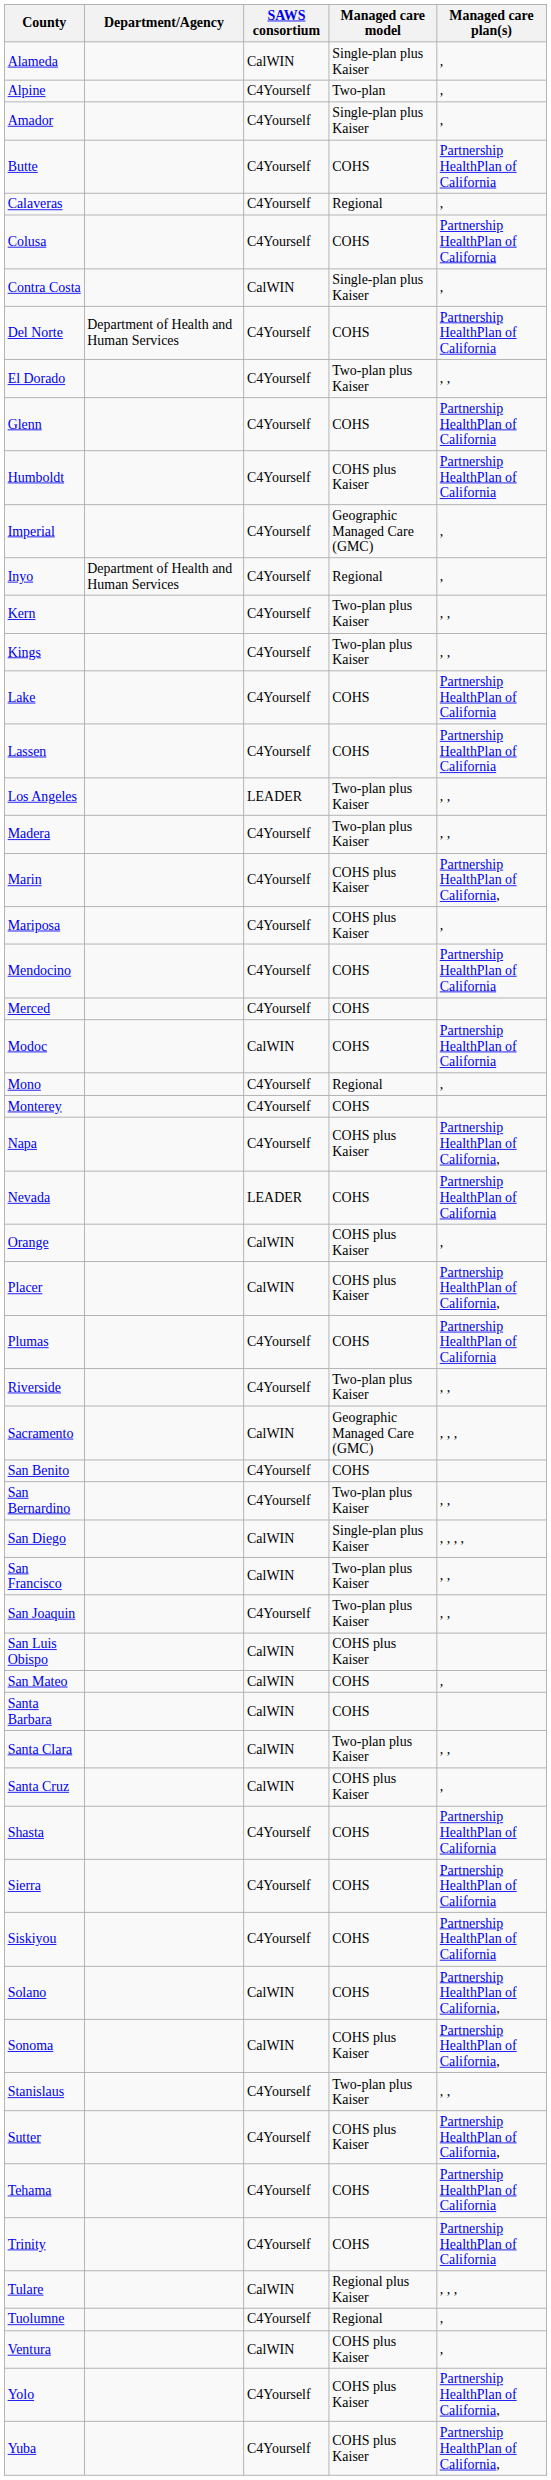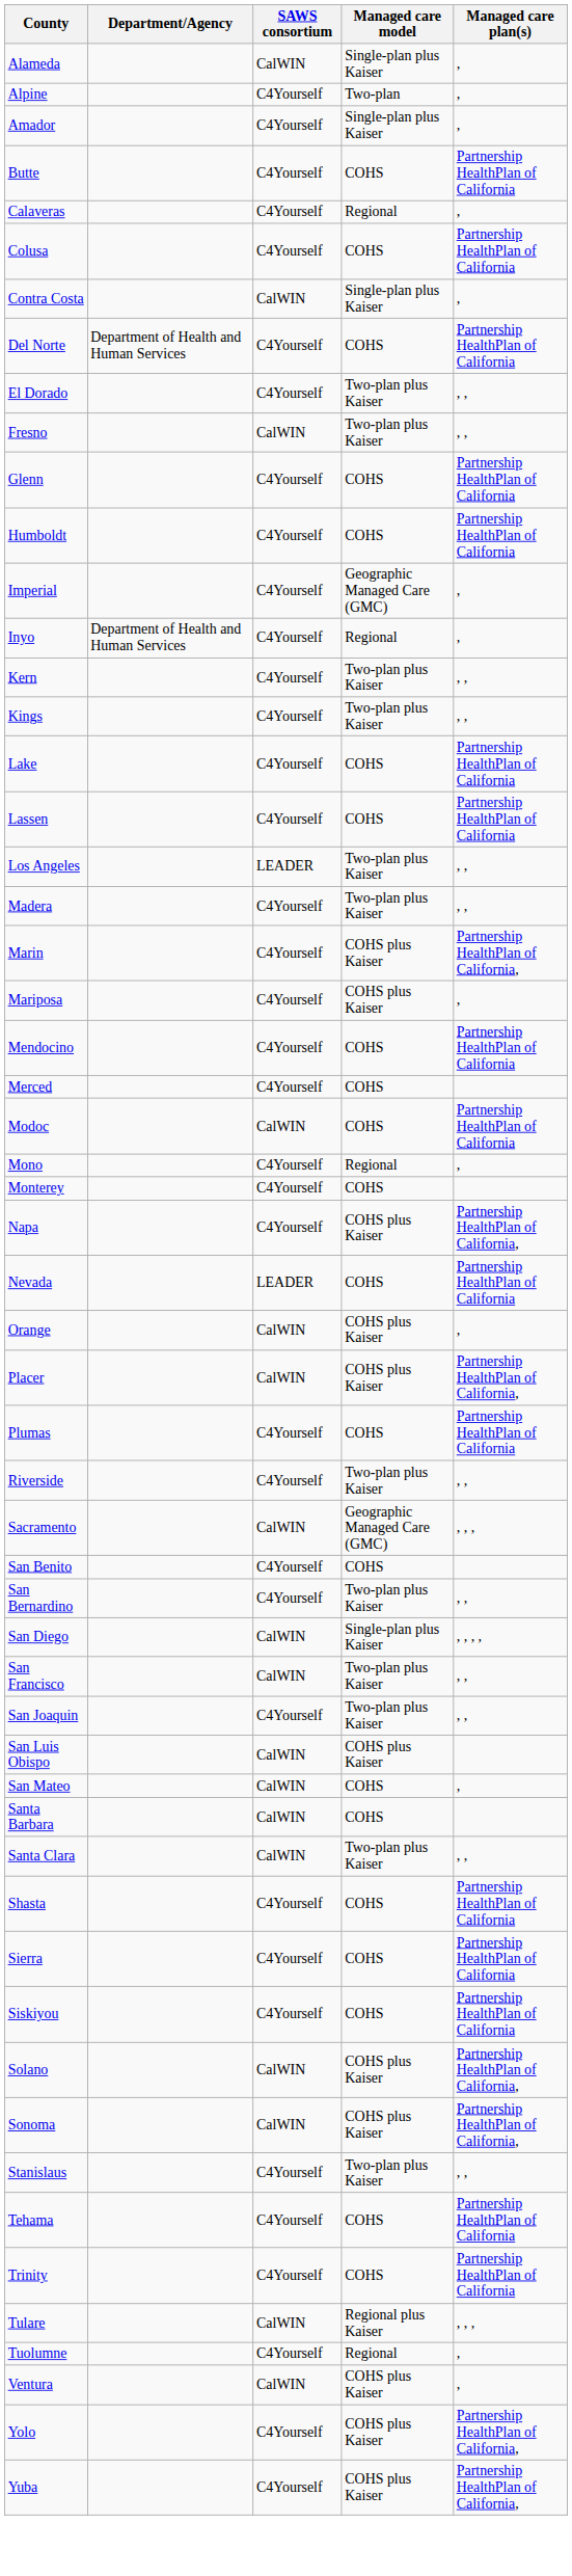 <table class="wikitable sortable collapsible collapsed" style="margin: 1em auto 1em auto;">
 <tr>
 <th>County</th>
 <th>Department/Agency</th>
 <th><a href='#'>SAWS</a> consortium</th>
 <th>Managed care model</th>
 <th>Managed care plan(s)</th>
 </tr>
 <tr>
 <td><a href='#'>Alameda</a></td>
 <td></td>
 <td>CalWIN</td>
 <td>Single-plan plus Kaiser</td>
 <td>, </td>
 </tr>
 <tr>
 <td><a href='#'>Alpine</a></td>
 <td></td>
 <td>C4Yourself</td>
 <td>Two-plan</td>
 <td>, </td>
 </tr>
 <tr>
 <td><a href='#'>Amador</a></td>
 <td></td>
 <td>C4Yourself</td>
 <td>Single-plan plus Kaiser</td>
 <td>, </td>
 </tr>
 <tr>
 <td><a href='#'>Butte</a></td>
 <td></td>
 <td>C4Yourself</td>
 <td>COHS</td>
 <td><a href='#'>Partnership HealthPlan of California</a></td>
 </tr>
 <tr>
 <td><a href='#'>Calaveras</a></td>
 <td></td>
 <td>C4Yourself</td>
 <td>Regional</td>
 <td>, </td>
 </tr>
 <tr>
 <td><a href='#'>Colusa</a></td>
 <td></td>
 <td>C4Yourself</td>
 <td>COHS</td>
 <td><a href='#'>Partnership HealthPlan of California</a></td>
 </tr>
 <tr>
 <td><a href='#'>Contra Costa</a></td>
 <td></td>
 <td>CalWIN</td>
 <td>Single-plan plus Kaiser</td>
 <td>, </td>
 </tr>
 <tr>
 <td><a href='#'>Del Norte</a></td>
 <td>Department of Health and Human Services</td>
 <td>C4Yourself</td>
 <td>COHS</td>
 <td><a href='#'>Partnership HealthPlan of California</a></td>
 </tr>
 <tr>
 <td><a href='#'>El Dorado</a></td>
 <td></td>
 <td>C4Yourself</td>
 <td>Two-plan plus Kaiser</td>
 <td>, , </td>
 </tr>
 <tr>
+<td><a href='#'>Fresno</a></td>
+<td></td>
+<td>CalWIN</td>
+<td>Two-plan plus Kaiser</td>
+<td>, ,  </td>
+</tr>
+<tr>
 <td><a href='#'>Glenn</a></td>
 <td></td>
 <td>C4Yourself</td>
 <td>COHS</td>
 <td><a href='#'>Partnership HealthPlan of California</a></td>
 </tr>
 <tr>
 <td><a href='#'>Humboldt</a></td>
 <td></td>
 <td>C4Yourself</td>
-<td>COHS plus Kaiser</td>
+<td>COHS</td>
 <td><a href='#'>Partnership HealthPlan of California</a></td>
 </tr>
 <tr>
 <td><a href='#'>Imperial</a></td>
 <td></td>
 <td>C4Yourself</td>
 <td>Geographic Managed Care (GMC)</td>
 <td>, </td>
 </tr>
 <tr>
 <td><a href='#'>Inyo</a></td>
 <td>Department of Health and Human Services</td>
 <td>C4Yourself</td>
 <td>Regional</td>
 <td>, </td>
 </tr>
 <tr>
 <td><a href='#'>Kern</a></td>
 <td></td>
 <td>C4Yourself</td>
 <td>Two-plan plus Kaiser</td>
 <td>, , </td>
 </tr>
 <tr>
 <td><a href='#'>Kings</a></td>
 <td></td>
 <td>C4Yourself</td>
 <td>Two-plan plus Kaiser</td>
 <td>, , </td>
 </tr>
 <tr>
 <td><a href='#'>Lake</a></td>
 <td></td>
 <td>C4Yourself</td>
 <td>COHS</td>
 <td><a href='#'>Partnership HealthPlan of California</a></td>
 </tr>
 <tr>
 <td><a href='#'>Lassen</a></td>
 <td></td>
 <td>C4Yourself</td>
 <td>COHS</td>
 <td><a href='#'>Partnership HealthPlan of California</a></td>
 </tr>
 <tr>
 <td><a href='#'>Los Angeles</a></td>
 <td></td>
 <td>LEADER</td>
 <td>Two-plan plus Kaiser</td>
 <td>, , </td>
 </tr>
 <tr>
 <td><a href='#'>Madera</a></td>
 <td></td>
 <td>C4Yourself</td>
 <td>Two-plan plus Kaiser</td>
 <td>, , </td>
 </tr>
 <tr>
 <td><a href='#'>Marin</a></td>
 <td></td>
 <td>C4Yourself</td>
 <td>COHS plus Kaiser</td>
 <td><a href='#'>Partnership HealthPlan of California</a>, </td>
 </tr>
 <tr>
 <td><a href='#'>Mariposa</a></td>
 <td></td>
 <td>C4Yourself</td>
 <td>COHS plus Kaiser</td>
 <td>, </td>
 </tr>
 <tr>
 <td><a href='#'>Mendocino</a></td>
 <td></td>
 <td>C4Yourself</td>
 <td>COHS</td>
 <td><a href='#'>Partnership HealthPlan of California</a></td>
 </tr>
 <tr>
 <td><a href='#'>Merced</a></td>
 <td></td>
 <td>C4Yourself</td>
 <td>COHS</td>
 <td></td>
 </tr>
 <tr>
 <td><a href='#'>Modoc</a></td>
 <td></td>
 <td>CalWIN</td>
 <td>COHS</td>
 <td><a href='#'>Partnership HealthPlan of California</a></td>
 </tr>
 <tr>
 <td><a href='#'>Mono</a></td>
 <td></td>
 <td>C4Yourself</td>
 <td>Regional</td>
 <td>, </td>
 </tr>
 <tr>
 <td><a href='#'>Monterey</a></td>
 <td></td>
 <td>C4Yourself</td>
 <td>COHS</td>
 <td></td>
 </tr>
 <tr>
 <td><a href='#'>Napa</a></td>
 <td></td>
 <td>C4Yourself</td>
 <td>COHS plus Kaiser</td>
 <td><a href='#'>Partnership HealthPlan of California</a>, </td>
 </tr>
 <tr>
 <td><a href='#'>Nevada</a></td>
 <td></td>
 <td>LEADER</td>
 <td>COHS</td>
 <td><a href='#'>Partnership HealthPlan of California</a></td>
 </tr>
 <tr>
 <td><a href='#'>Orange</a></td>
 <td></td>
 <td>CalWIN</td>
 <td>COHS plus Kaiser</td>
 <td>, </td>
 </tr>
 <tr>
 <td><a href='#'>Placer</a></td>
 <td></td>
 <td>CalWIN</td>
 <td>COHS plus Kaiser</td>
 <td><a href='#'>Partnership HealthPlan of California</a>,  </td>
 </tr>
 <tr>
 <td><a href='#'>Plumas</a></td>
 <td></td>
 <td>C4Yourself</td>
 <td>COHS</td>
 <td><a href='#'>Partnership HealthPlan of California</a></td>
 </tr>
 <tr>
 <td><a href='#'>Riverside</a></td>
 <td></td>
 <td>C4Yourself</td>
 <td>Two-plan plus Kaiser</td>
 <td>, , </td>
 </tr>
 <tr>
 <td><a href='#'>Sacramento</a></td>
 <td></td>
 <td>CalWIN</td>
 <td>Geographic Managed Care (GMC)</td>
 <td>, , , </td>
 </tr>
 <tr>
 <td><a href='#'>San Benito</a></td>
 <td></td>
 <td>C4Yourself</td>
 <td>COHS</td>
 <td></td>
 </tr>
 <tr>
 <td><a href='#'>San Bernardino</a></td>
 <td></td>
 <td>C4Yourself</td>
 <td>Two-plan plus Kaiser</td>
 <td>, , </td>
 </tr>
 <tr>
 <td><a href='#'>San Diego</a></td>
 <td></td>
 <td>CalWIN</td>
 <td>Single-plan plus Kaiser</td>
 <td>, , , , </td>
 </tr>
 <tr>
 <td><a href='#'>San Francisco</a></td>
 <td></td>
 <td>CalWIN</td>
 <td>Two-plan plus Kaiser</td>
 <td>, , </td>
 </tr>
 <tr>
 <td><a href='#'>San Joaquin</a></td>
 <td></td>
 <td>C4Yourself</td>
 <td>Two-plan plus Kaiser</td>
 <td>, , </td>
 </tr>
 <tr>
 <td><a href='#'>San Luis Obispo</a></td>
 <td></td>
 <td>CalWIN</td>
 <td>COHS plus Kaiser</td>
 <td></td>
 </tr>
 <tr>
 <td><a href='#'>San Mateo</a></td>
 <td></td>
 <td>CalWIN</td>
 <td>COHS</td>
 <td>, </td>
 </tr>
 <tr>
 <td><a href='#'>Santa Barbara</a></td>
 <td></td>
 <td>CalWIN</td>
 <td>COHS</td>
 <td></td>
 </tr>
 <tr>
 <td><a href='#'>Santa Clara</a></td>
 <td></td>
 <td>CalWIN</td>
 <td>Two-plan plus Kaiser</td>
 <td>, , </td>
 </tr>
 <tr>
-<td><a href='#'>Santa Cruz</a></td>
-<td></td>
-<td>CalWIN</td>
-<td>COHS plus Kaiser</td>
-<td>, </td>
-</tr>
-<tr>
 <td><a href='#'>Shasta</a></td>
 <td></td>
 <td>C4Yourself</td>
 <td>COHS</td>
 <td><a href='#'>Partnership HealthPlan of California</a></td>
 </tr>
 <tr>
 <td><a href='#'>Sierra</a></td>
 <td></td>
 <td>C4Yourself</td>
 <td>COHS</td>
 <td><a href='#'>Partnership HealthPlan of California</a></td>
 </tr>
 <tr>
 <td><a href='#'>Siskiyou</a></td>
 <td></td>
 <td>C4Yourself</td>
 <td>COHS</td>
 <td><a href='#'>Partnership HealthPlan of California</a></td>
 </tr>
 <tr>
 <td><a href='#'>Solano</a></td>
 <td></td>
 <td>CalWIN</td>
-<td>COHS</td>
+<td>COHS plus Kaiser</td>
 <td><a href='#'>Partnership HealthPlan of California</a>, </td>
 </tr>
 <tr>
 <td><a href='#'>Sonoma</a></td>
 <td></td>
 <td>CalWIN</td>
 <td>COHS plus Kaiser</td>
 <td><a href='#'>Partnership HealthPlan of California</a>, </td>
 </tr>
 <tr>
 <td><a href='#'>Stanislaus</a></td>
 <td></td>
 <td>C4Yourself</td>
 <td>Two-plan plus Kaiser</td>
 <td>, , </td>
-</tr>
-<tr>
-<td><a href='#'>Sutter</a></td>
-<td></td>
-<td>C4Yourself</td>
-<td>COHS plus Kaiser</td>
-<td><a href='#'>Partnership HealthPlan of California</a>, </td>
 </tr>
 <tr>
 <td><a href='#'>Tehama</a></td>
 <td></td>
 <td>C4Yourself</td>
 <td>COHS</td>
 <td><a href='#'>Partnership HealthPlan of California</a></td>
 </tr>
 <tr>
 <td><a href='#'>Trinity</a></td>
 <td></td>
 <td>C4Yourself</td>
 <td>COHS</td>
 <td><a href='#'>Partnership HealthPlan of California</a></td>
 </tr>
 <tr>
 <td><a href='#'>Tulare</a></td>
 <td></td>
 <td>CalWIN</td>
 <td>Regional plus Kaiser</td>
 <td>, , , </td>
 </tr>
 <tr>
 <td><a href='#'>Tuolumne</a></td>
 <td></td>
 <td>C4Yourself</td>
 <td>Regional</td>
 <td>, </td>
 </tr>
 <tr>
 <td><a href='#'>Ventura</a></td>
 <td></td>
 <td>CalWIN</td>
 <td>COHS plus Kaiser</td>
 <td>, </td>
 </tr>
 <tr>
 <td><a href='#'>Yolo</a></td>
 <td></td>
 <td>C4Yourself</td>
 <td>COHS plus Kaiser</td>
 <td><a href='#'>Partnership HealthPlan of California</a>, </td>
 </tr>
 <tr>
 <td><a href='#'>Yuba</a></td>
 <td></td>
 <td>C4Yourself</td>
 <td>COHS plus Kaiser</td>
 <td><a href='#'>Partnership HealthPlan of California</a>, </td>
 </tr>
 </table>
